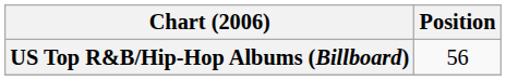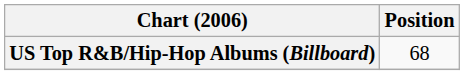 <table class="wikitable sortable plainrowheaders">
 <tr>
 <th scope="col">Chart (2006)</th>
 <th scope="col">Position</th>
 </tr>
 <tr>
 <th scope="row">US Top R&B/Hip-Hop Albums (<em>Billboard</em>)</th>
-<td style="text-align:center;">56</td>
+<td style="text-align:center;">68</td>
 </tr>
 <tr>
 </tr>
 </table>
